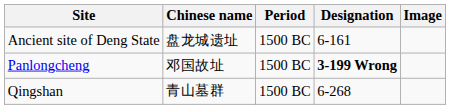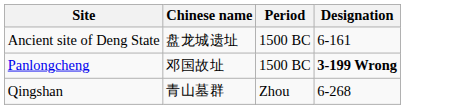 <table class="wikitable">
 <tr>
 <th>Site</th>
 <th>Chinese name</th>
 <th>Period</th>
 <th>Designation</th>
-<th>Image</th>
 </tr>
 <tr>
 <td>Ancient site of Deng State</td>
 <td>盘龙城遗址</td>
 <td>1500 BC</td>
 <td>6-161</td>
-<td></td>
 </tr>
 <tr>
 <td><a href='#'>Panlongcheng</a></td>
 <td>邓国故址</td>
 <td>1500 BC</td>
 <td><strong>3-199 Wrong</strong></td>
-<td></td>
 </tr>
 <tr>
 <td>Qingshan</td>
 <td>青山墓群</td>
-<td>1500 BC</td>
+<td>Zhou</td>
 <td>6-268</td>
-<td></td>
 </tr>
 </table>
